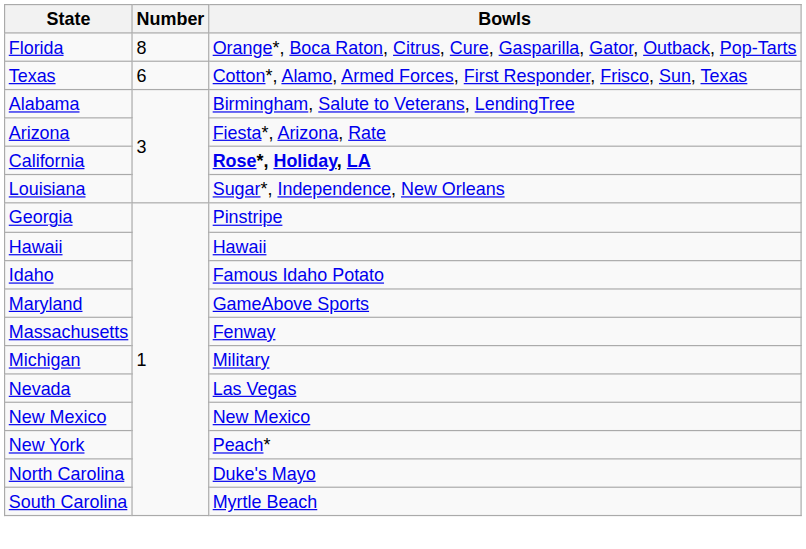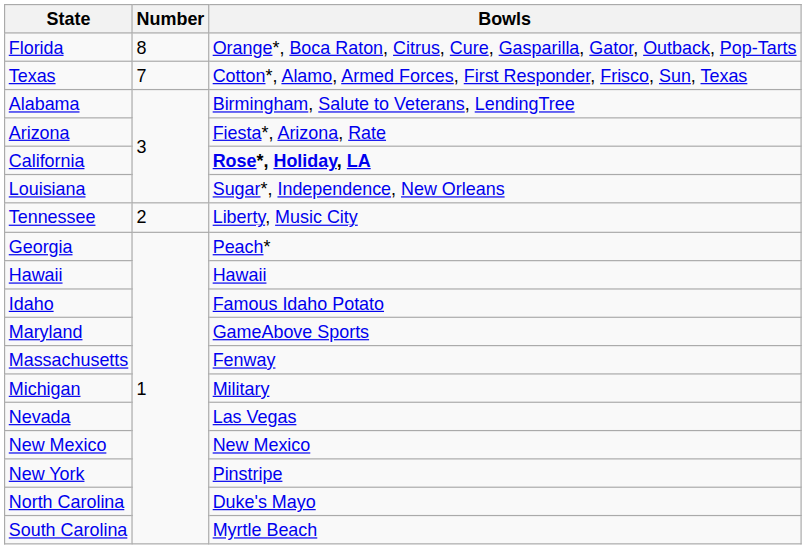 <table class="wikitable sortable sortable" style="font-size: 95%;">
 <tr>
 <th>State</th>
 <th>Number</th>
 <th>Bowls</th>
 </tr>
 <tr>
 <td><a href='#'>Florida</a></td>
 <td>8</td>
 <td><a href='#'>Orange</a>*, <a href='#'>Boca Raton</a>, <a href='#'>Citrus</a>, <a href='#'>Cure</a>, <a href='#'>Gasparilla</a>, <a href='#'>Gator</a>, <a href='#'>Outback</a>, <a href='#'>Pop-Tarts</a></td>
 </tr>
 <tr>
 <td><a href='#'>Texas</a></td>
-<td>6</td>
+<td>7</td>
 <td><a href='#'>Cotton</a>*, <a href='#'>Alamo</a>, <a href='#'>Armed Forces</a>, <a href='#'>First Responder</a>, <a href='#'>Frisco</a>, <a href='#'>Sun</a>, <a href='#'>Texas</a></td>
 </tr>
 <tr>
 <td><a href='#'>Alabama</a></td>
 <td rowspan=4>3</td>
 <td><a href='#'>Birmingham</a>, <a href='#'>Salute to Veterans</a>, <a href='#'>LendingTree</a></td>
 </tr>
 <tr>
 <td><a href='#'>Arizona</a></td>
 <td><a href='#'>Fiesta</a>*, <a href='#'>Arizona</a>, <a href='#'>Rate</a></td>
 </tr>
 <tr>
 <td><a href='#'>California</a></td>
 <td><strong><a href='#'>Rose</a>*, <a href='#'>Holiday</a>, <a href='#'>LA</a></strong></td>
 </tr>
 <tr>
 <td><a href='#'>Louisiana</a></td>
 <td><a href='#'>Sugar</a>*, <a href='#'>Independence</a>, <a href='#'>New Orleans</a></td>
 </tr>
 <tr>
+<td><a href='#'>Tennessee</a></td>
+<td>2</td>
+<td><a href='#'>Liberty</a>, <a href='#'>Music City</a></td>
+</tr>
+<tr>
 <td><a href='#'>Georgia</a></td>
 <td rowspan=11>1</td>
-<td><a href='#'>Pinstripe</a></td>
+<td><a href='#'>Peach</a>*</td>
 </tr>
 <tr>
 <td><a href='#'>Hawaii</a></td>
 <td><a href='#'>Hawaii</a></td>
 </tr>
 <tr>
 <td><a href='#'>Idaho</a></td>
 <td><a href='#'>Famous Idaho Potato</a></td>
 </tr>
 <tr>
 <td><a href='#'>Maryland</a></td>
 <td><a href='#'>GameAbove Sports</a></td>
 </tr>
 <tr>
 <td><a href='#'>Massachusetts</a></td>
 <td><a href='#'>Fenway</a></td>
 </tr>
 <tr>
 <td><a href='#'>Michigan</a></td>
 <td><a href='#'>Military</a></td>
 </tr>
 <tr>
 <td><a href='#'>Nevada</a></td>
 <td><a href='#'>Las Vegas</a></td>
 </tr>
 <tr>
 <td><a href='#'>New Mexico</a></td>
 <td><a href='#'>New Mexico</a></td>
 </tr>
 <tr>
 <td><a href='#'>New York</a></td>
-<td><a href='#'>Peach</a>*</td>
+<td><a href='#'>Pinstripe</a></td>
 </tr>
 <tr>
 <td><a href='#'>North Carolina</a></td>
 <td><a href='#'>Duke's Mayo</a></td>
 </tr>
 <tr>
 <td><a href='#'>South Carolina</a></td>
 <td><a href='#'>Myrtle Beach</a></td>
 </tr>
 </table>
